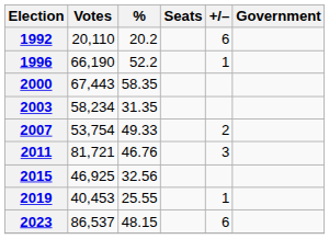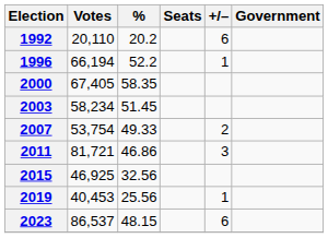 <table class="wikitable" style="text-align:right">
 <tr>
 <th>Election</th>
 <th>Votes</th>
 <th>%</th>
 <th>Seats</th>
 <th>+/–</th>
 <th>Government</th>
 </tr>
 <tr>
 <th><a href='#'>1992</a></th>
 <td>20,110</td>
 <td>20.2</td>
 <td></td>
 <td> 6</td>
 <td></td>
 </tr>
 <tr>
 <th><a href='#'>1996</a></th>
-<td>66,190</td>
+<td>66,194</td>
 <td>52.2</td>
 <td></td>
 <td> 1</td>
 <td></td>
 </tr>
 <tr>
 <th><a href='#'>2000</a></th>
-<td>67,443</td>
+<td>67,405</td>
 <td>58.35</td>
 <td></td>
 <td></td>
 <td></td>
 </tr>
 <tr>
 <th><a href='#'>2003</a></th>
 <td>58,234</td>
-<td>31.35</td>
+<td>51.45</td>
 <td></td>
 <td></td>
 <td></td>
 </tr>
 <tr>
 <th><a href='#'>2007</a></th>
 <td>53,754</td>
 <td>49.33</td>
 <td></td>
 <td> 2</td>
 <td></td>
 </tr>
 <tr>
 <th><a href='#'>2011</a></th>
 <td>81,721</td>
-<td>46.76</td>
+<td>46.86</td>
 <td></td>
 <td> 3</td>
 <td></td>
 </tr>
 <tr>
 <th><a href='#'>2015</a></th>
 <td>46,925</td>
 <td>32.56</td>
 <td></td>
 <td></td>
 <td></td>
 </tr>
 <tr>
 <th><a href='#'>2019</a></th>
 <td>40,453</td>
-<td>25.55</td>
+<td>25.56</td>
 <td></td>
 <td> 1</td>
 <td></td>
 </tr>
 <tr>
 <th><a href='#'>2023</a></th>
 <td>86,537</td>
 <td>48.15</td>
 <td></td>
 <td> 6</td>
 <td></td>
 </tr>
 <tr>
 </tr>
 </table>
